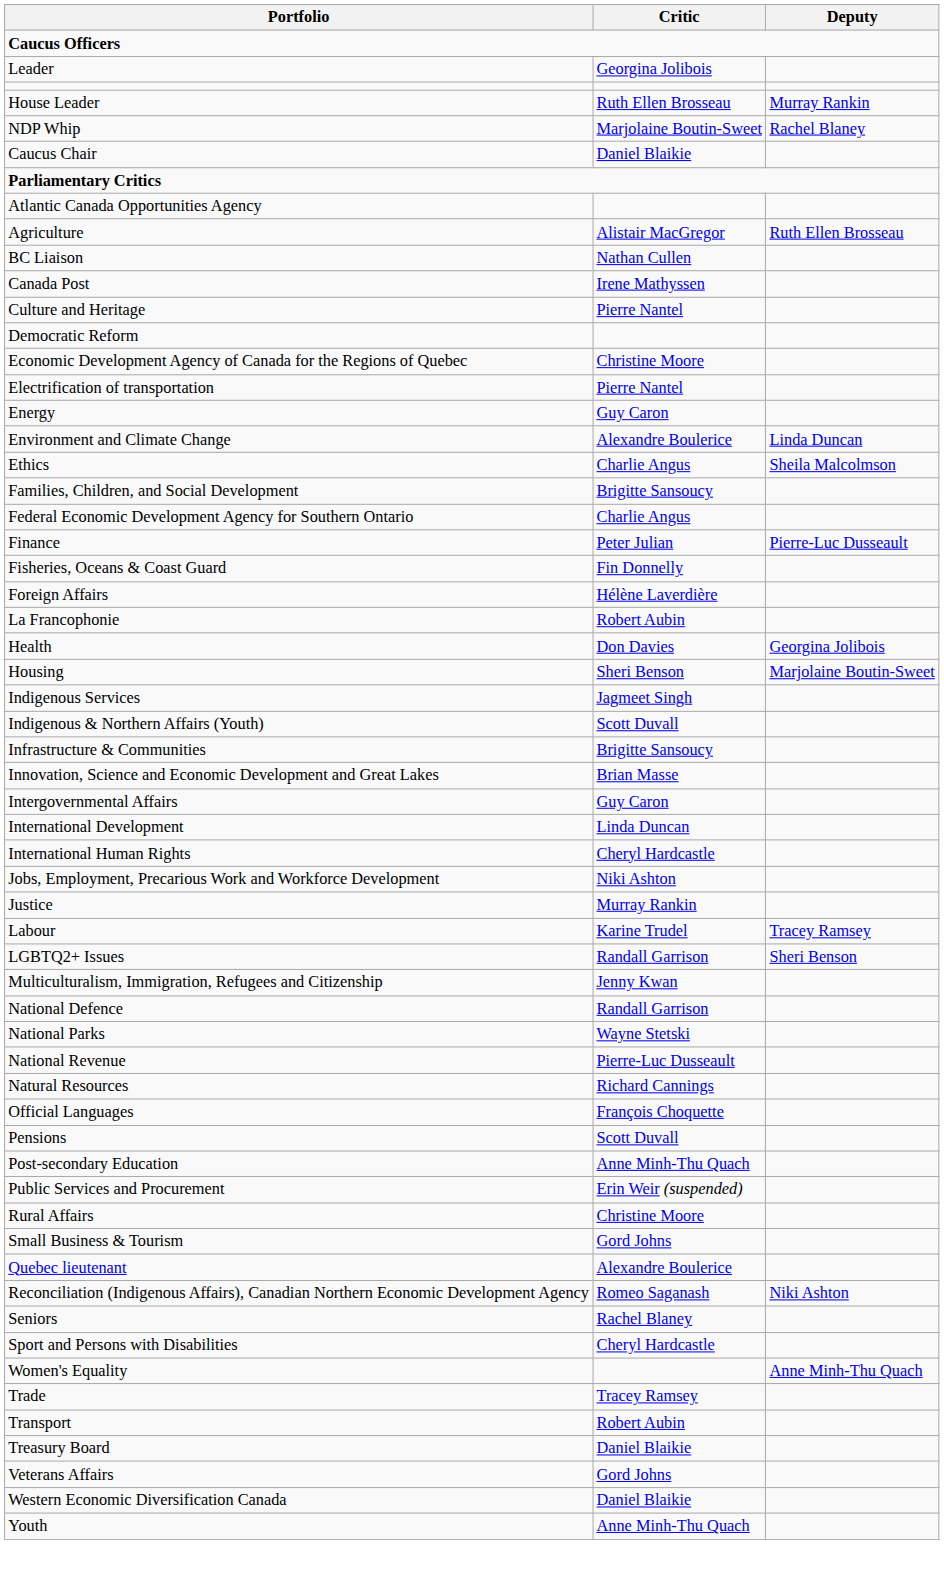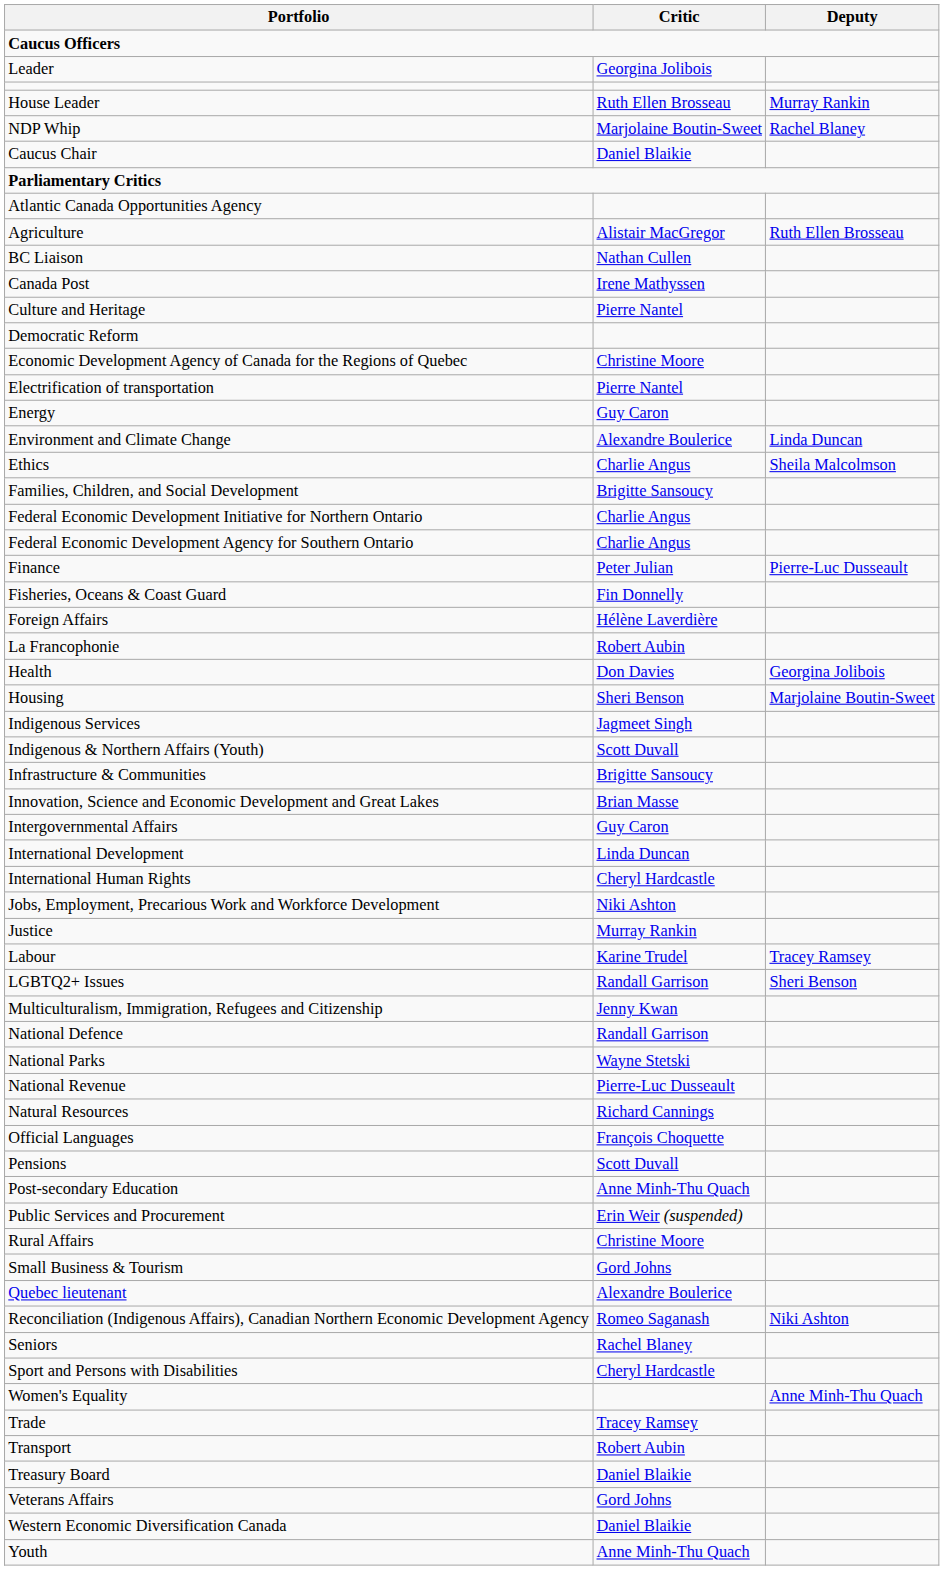 <table class="wikitable">
 <tr>
 <th>Portfolio</th>
 <th>Critic</th>
 <th>Deputy</th>
 </tr>
 <tr>
 <td colspan="3"><strong>Caucus Officers</strong></td>
 </tr>
 <tr>
 <td>Leader</td>
 <td><a href='#'>Georgina Jolibois</a></td>
 <td></td>
 </tr>
 <tr>
 <td></td>
 <td></td>
 <td></td>
 </tr>
 <tr>
 <td>House Leader</td>
 <td><a href='#'>Ruth Ellen Brosseau</a></td>
 <td><a href='#'>Murray Rankin</a></td>
 </tr>
 <tr>
 <td>NDP Whip</td>
 <td><a href='#'>Marjolaine Boutin-Sweet</a></td>
 <td><a href='#'>Rachel Blaney</a></td>
 </tr>
 <tr>
 <td>Caucus Chair</td>
 <td><a href='#'>Daniel Blaikie</a></td>
 <td></td>
 </tr>
 <tr>
 <td colspan="3"><strong>Parliamentary Critics</strong></td>
 </tr>
 <tr>
 <td>Atlantic Canada Opportunities Agency</td>
 <td></td>
 <td></td>
 </tr>
 <tr>
 <td>Agriculture</td>
 <td><a href='#'>Alistair MacGregor</a></td>
 <td><a href='#'>Ruth Ellen Brosseau</a></td>
 </tr>
 <tr>
 <td>BC Liaison</td>
 <td><a href='#'>Nathan Cullen</a></td>
 <td></td>
 </tr>
 <tr>
 <td>Canada Post</td>
 <td><a href='#'>Irene Mathyssen</a></td>
 <td></td>
 </tr>
 <tr>
 <td>Culture and Heritage</td>
 <td><a href='#'>Pierre Nantel</a></td>
 <td></td>
 </tr>
 <tr>
 <td>Democratic Reform</td>
 <td></td>
 <td></td>
 </tr>
 <tr>
 <td>Economic Development Agency of Canada for the Regions of Quebec</td>
 <td><a href='#'>Christine Moore</a></td>
 <td></td>
 </tr>
 <tr>
 <td>Electrification of transportation</td>
 <td><a href='#'>Pierre Nantel</a></td>
 <td></td>
 </tr>
 <tr>
 <td>Energy</td>
 <td><a href='#'>Guy Caron</a></td>
 <td></td>
 </tr>
 <tr>
 <td>Environment and Climate Change</td>
 <td><a href='#'>Alexandre Boulerice</a></td>
 <td><a href='#'>Linda Duncan</a></td>
 </tr>
 <tr>
 <td>Ethics</td>
 <td><a href='#'>Charlie Angus</a></td>
 <td><a href='#'>Sheila Malcolmson</a></td>
 </tr>
 <tr>
 <td>Families, Children, and Social Development</td>
 <td><a href='#'>Brigitte Sansoucy</a></td>
+<td></td>
+</tr>
+<tr>
+<td>Federal Economic Development Initiative for Northern Ontario</td>
+<td><a href='#'>Charlie Angus</a></td>
 <td></td>
 </tr>
 <tr>
 <td>Federal Economic Development Agency for Southern Ontario</td>
 <td><a href='#'>Charlie Angus</a></td>
 <td></td>
 </tr>
 <tr>
 <td>Finance</td>
 <td><a href='#'>Peter Julian</a></td>
 <td><a href='#'>Pierre-Luc Dusseault</a></td>
 </tr>
 <tr>
 <td>Fisheries, Oceans & Coast Guard</td>
 <td><a href='#'>Fin Donnelly</a></td>
 <td></td>
 </tr>
 <tr>
 <td>Foreign Affairs</td>
 <td><a href='#'>Hélène Laverdière</a></td>
 <td></td>
 </tr>
 <tr>
 <td>La Francophonie</td>
 <td><a href='#'>Robert Aubin</a></td>
 <td></td>
 </tr>
 <tr>
 <td>Health</td>
 <td><a href='#'>Don Davies</a></td>
 <td><a href='#'>Georgina Jolibois</a></td>
 </tr>
 <tr>
 <td>Housing</td>
 <td><a href='#'>Sheri Benson</a></td>
 <td><a href='#'>Marjolaine Boutin-Sweet</a></td>
 </tr>
 <tr>
 <td>Indigenous Services</td>
 <td><a href='#'>Jagmeet Singh</a></td>
 <td></td>
 </tr>
 <tr>
 <td>Indigenous & Northern Affairs (Youth)</td>
 <td><a href='#'>Scott Duvall</a></td>
 <td></td>
 </tr>
 <tr>
 <td>Infrastructure & Communities</td>
 <td><a href='#'>Brigitte Sansoucy</a></td>
 <td></td>
 </tr>
 <tr>
 <td>Innovation, Science and Economic Development and Great Lakes</td>
 <td><a href='#'>Brian Masse</a></td>
 <td></td>
 </tr>
 <tr>
 <td>Intergovernmental Affairs</td>
 <td><a href='#'>Guy Caron</a></td>
 <td></td>
 </tr>
 <tr>
 <td>International Development</td>
 <td><a href='#'>Linda Duncan</a></td>
 <td></td>
 </tr>
 <tr>
 <td>International Human Rights</td>
 <td><a href='#'>Cheryl Hardcastle</a></td>
 <td></td>
 </tr>
 <tr>
 <td>Jobs, Employment, Precarious Work and Workforce Development</td>
 <td><a href='#'>Niki Ashton</a></td>
 <td></td>
 </tr>
 <tr>
 <td>Justice</td>
 <td><a href='#'>Murray Rankin</a></td>
 <td></td>
 </tr>
 <tr>
 <td>Labour</td>
 <td><a href='#'>Karine Trudel</a></td>
 <td><a href='#'>Tracey Ramsey</a></td>
 </tr>
 <tr>
 <td>LGBTQ2+ Issues</td>
 <td><a href='#'>Randall Garrison</a></td>
 <td><a href='#'>Sheri Benson</a></td>
 </tr>
 <tr>
 <td>Multiculturalism, Immigration, Refugees and Citizenship</td>
 <td><a href='#'>Jenny Kwan</a></td>
 <td></td>
 </tr>
 <tr>
 <td>National Defence</td>
 <td><a href='#'>Randall Garrison</a></td>
 <td></td>
 </tr>
 <tr>
 <td>National Parks</td>
 <td><a href='#'>Wayne Stetski</a></td>
 <td></td>
 </tr>
 <tr>
 <td>National Revenue</td>
 <td><a href='#'>Pierre-Luc Dusseault</a></td>
 <td></td>
 </tr>
 <tr>
 <td>Natural Resources</td>
 <td><a href='#'>Richard Cannings</a></td>
 <td></td>
 </tr>
 <tr>
 <td>Official Languages</td>
 <td><a href='#'>François Choquette</a></td>
 <td></td>
 </tr>
 <tr>
 <td>Pensions</td>
 <td><a href='#'>Scott Duvall</a></td>
 <td></td>
 </tr>
 <tr>
 <td>Post-secondary Education</td>
 <td><a href='#'>Anne Minh-Thu Quach</a></td>
 <td></td>
 </tr>
 <tr>
 <td>Public Services and Procurement</td>
 <td><a href='#'>Erin Weir</a> <em>(suspended)</em></td>
 <td></td>
 </tr>
 <tr>
 <td>Rural Affairs</td>
 <td><a href='#'>Christine Moore</a></td>
 <td></td>
 </tr>
 <tr>
 <td>Small Business & Tourism</td>
 <td><a href='#'>Gord Johns</a></td>
 <td></td>
 </tr>
 <tr>
 <td><a href='#'>Quebec lieutenant</a></td>
 <td><a href='#'>Alexandre Boulerice</a></td>
 <td></td>
 </tr>
 <tr>
 <td>Reconciliation (Indigenous Affairs), Canadian Northern Economic Development Agency</td>
 <td><a href='#'>Romeo Saganash</a></td>
 <td><a href='#'>Niki Ashton</a></td>
 </tr>
 <tr>
 <td>Seniors</td>
 <td><a href='#'>Rachel Blaney</a></td>
 <td></td>
 </tr>
 <tr>
 <td>Sport and Persons with Disabilities</td>
 <td><a href='#'>Cheryl Hardcastle</a></td>
 <td></td>
 </tr>
 <tr>
 <td>Women's Equality</td>
 <td></td>
 <td><a href='#'>Anne Minh-Thu Quach</a></td>
 </tr>
 <tr>
 <td>Trade</td>
 <td><a href='#'>Tracey Ramsey</a></td>
 <td></td>
 </tr>
 <tr>
 <td>Transport</td>
 <td><a href='#'>Robert Aubin</a></td>
 <td></td>
 </tr>
 <tr>
 <td>Treasury Board</td>
 <td><a href='#'>Daniel Blaikie</a></td>
 <td></td>
 </tr>
 <tr>
 <td>Veterans Affairs</td>
 <td><a href='#'>Gord Johns</a></td>
 <td></td>
 </tr>
 <tr>
 <td>Western Economic Diversification Canada</td>
 <td><a href='#'>Daniel Blaikie</a></td>
 <td></td>
 </tr>
 <tr>
 <td>Youth</td>
 <td><a href='#'>Anne Minh-Thu Quach</a></td>
 <td></td>
 </tr>
 </table>
